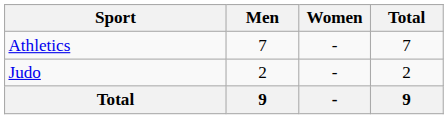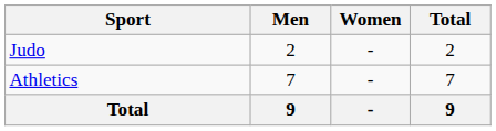 <table class="wikitable" style="text-align:center;">
 <tr>
 <th width=200>Sport</th>
 <th width=60>Men</th>
 <th width=60>Women</th>
 <th width=60>Total</th>
 </tr>
 <tr>
+<td align=left><a href='#'>Judo</a></td>
+<td>2</td>
+<td>-</td>
+<td>2</td>
+</tr>
+<tr>
 <td align=left><a href='#'>Athletics</a></td>
 <td>7</td>
 <td>-</td>
 <td>7</td>
-</tr>
-<tr>
-<td align=left><a href='#'>Judo</a></td>
-<td>2</td>
-<td>-</td>
-<td>2</td>
 </tr>
 <tr>
 <th>Total</th>
 <th>9</th>
 <th>-</th>
 <th>9</th>
 </tr>
 </table>
